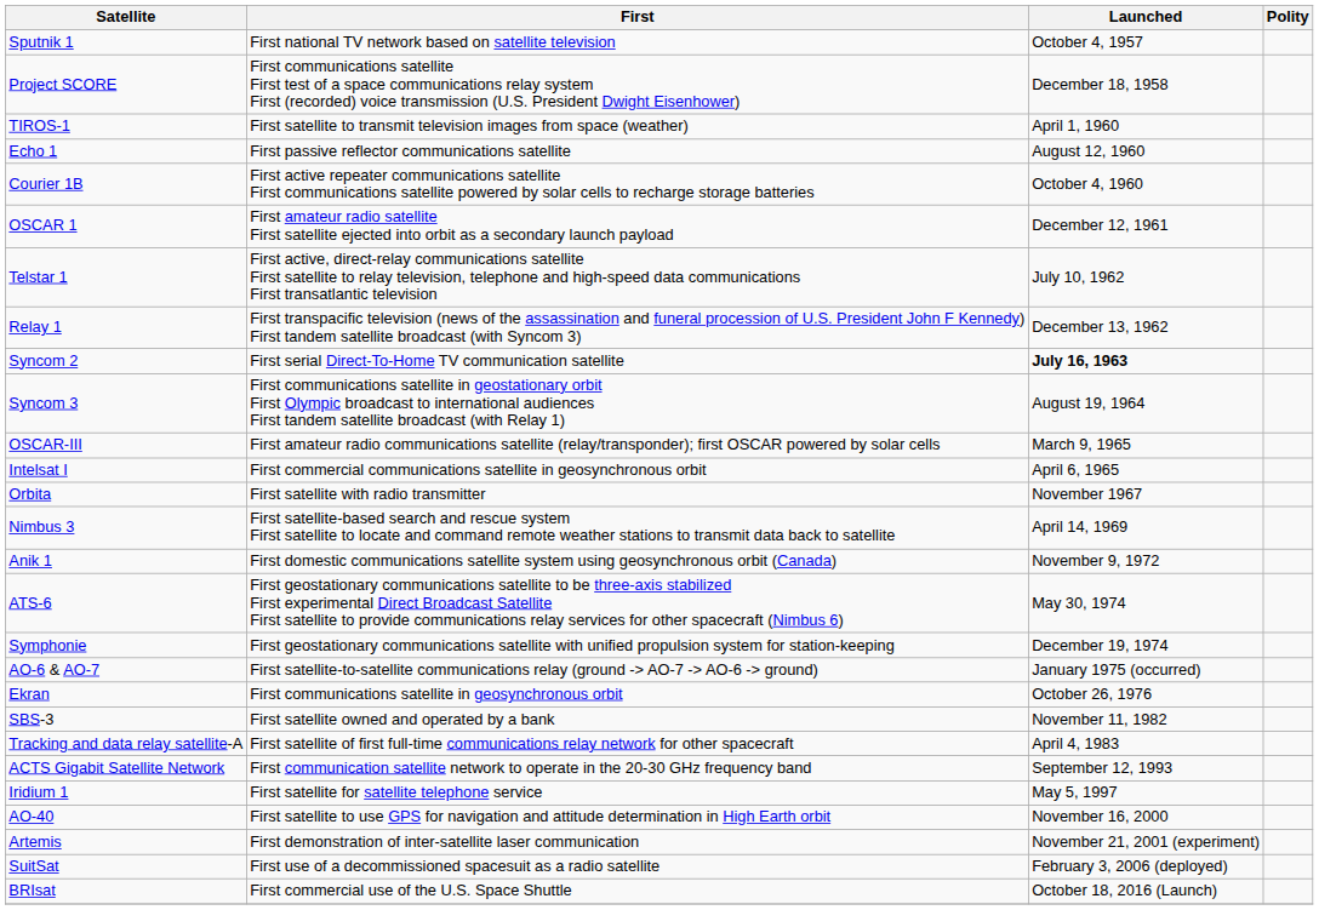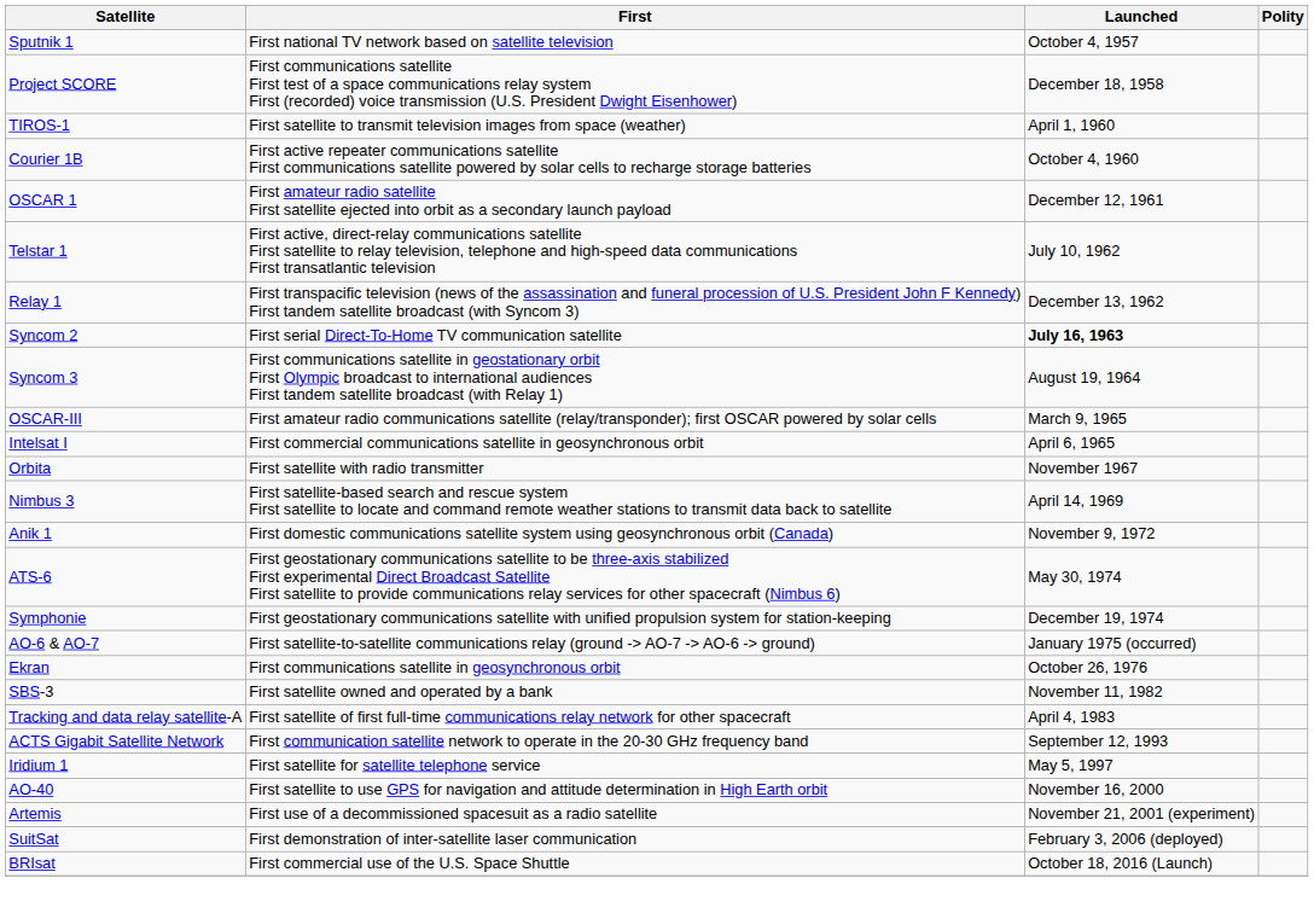 <table class="wikitable sticky-header">
 <tr>
 <th>Satellite</th>
 <th>First</th>
 <th>Launched</th>
 <th>Polity</th>
 </tr>
 <tr>
 <td><a href='#'>Sputnik 1</a></td>
 <td>First national TV network based on <a href='#'>satellite television</a></td>
 <td>October 4, 1957</td>
 <td></td>
 </tr>
 <tr>
 <td><a href='#'>Project SCORE</a></td>
 <td>First communications satellite<br>First test of a space communications relay system<br>First (recorded) voice transmission (U.S. President <a href='#'>Dwight Eisenhower</a>)</td>
 <td>December 18, 1958</td>
 <td></td>
 </tr>
 <tr>
 <td><a href='#'>TIROS-1</a></td>
 <td>First satellite to transmit television images from space (weather)</td>
 <td>April 1, 1960</td>
-<td></td>
-</tr>
-<tr>
-<td><a href='#'>Echo 1</a></td>
-<td>First passive reflector communications satellite</td>
-<td>August 12, 1960</td>
 <td></td>
 </tr>
 <tr>
 <td><a href='#'>Courier 1B</a></td>
 <td>First active repeater communications satellite<br>First communications satellite powered by solar cells to recharge storage batteries</td>
 <td>October 4, 1960</td>
 <td></td>
 </tr>
 <tr>
 <td><a href='#'>OSCAR 1</a></td>
 <td>First <a href='#'>amateur radio satellite</a><br>First satellite ejected into orbit as a secondary launch payload</td>
 <td>December 12, 1961</td>
 <td></td>
 </tr>
 <tr>
 <td><a href='#'>Telstar 1</a></td>
 <td>First active, direct-relay communications satellite<br>First satellite to relay television, telephone and high-speed data communications<br>First transatlantic television</td>
 <td>July 10, 1962</td>
 <td></td>
 </tr>
 <tr>
 <td><a href='#'>Relay 1</a></td>
 <td>First transpacific television (news of the <a href='#'>assassination</a> and <a href='#'>funeral procession of U.S. President John F Kennedy</a>)<br>First tandem satellite broadcast (with Syncom 3)</td>
 <td>December 13, 1962</td>
 <td></td>
 </tr>
 <tr>
 <td><a href='#'>Syncom 2</a></td>
 <td>First serial <a href='#'>Direct-To-Home</a> TV communication satellite</td>
 <td><strong>July 16, 1963</strong></td>
 <td></td>
 </tr>
 <tr>
 <td><a href='#'>Syncom 3</a></td>
 <td>First communications satellite in <a href='#'>geostationary orbit</a><br>First <a href='#'>Olympic</a> broadcast to international audiences<br>First tandem satellite broadcast (with Relay 1)</td>
 <td>August 19, 1964</td>
 <td></td>
 </tr>
 <tr>
 <td><a href='#'>OSCAR-III</a></td>
 <td>First amateur radio communications satellite (relay/transponder); first OSCAR powered by solar cells</td>
 <td>March 9, 1965</td>
 <td></td>
 </tr>
 <tr>
 <td><a href='#'>Intelsat I</a></td>
 <td>First commercial communications satellite in geosynchronous orbit</td>
 <td>April 6, 1965</td>
 <td></td>
 </tr>
 <tr>
 <td><a href='#'>Orbita</a></td>
 <td>First satellite with radio transmitter</td>
 <td>November 1967</td>
 <td></td>
 </tr>
 <tr>
 <td><a href='#'>Nimbus 3</a></td>
 <td>First satellite-based search and rescue system<br>First satellite to locate and command remote weather stations to transmit data back to satellite</td>
 <td>April 14, 1969</td>
 <td></td>
 </tr>
 <tr>
 <td><a href='#'>Anik 1</a></td>
 <td>First domestic communications satellite system using geosynchronous orbit (<a href='#'>Canada</a>)</td>
 <td>November 9, 1972</td>
 <td></td>
 </tr>
 <tr>
 <td><a href='#'>ATS-6</a></td>
 <td>First geostationary communications satellite to be <a href='#'>three-axis stabilized</a><br>First experimental <a href='#'>Direct Broadcast Satellite</a><br>First satellite to provide communications relay services for other spacecraft (<a href='#'>Nimbus 6</a>)</td>
 <td>May 30, 1974</td>
 <td></td>
 </tr>
 <tr>
 <td><a href='#'>Symphonie</a></td>
 <td>First geostationary communications satellite with unified propulsion system for station-keeping</td>
 <td>December 19, 1974</td>
 <td><br></td>
 </tr>
 <tr>
 <td><a href='#'>AO-6</a> & <a href='#'>AO-7</a></td>
 <td>First satellite-to-satellite communications relay  (ground -> AO-7 -> AO-6 -> ground)</td>
 <td>January 1975 (occurred)</td>
 <td></td>
 </tr>
 <tr>
 <td><a href='#'>Ekran</a></td>
 <td>First communications satellite in <a href='#'>geosynchronous orbit</a></td>
 <td>October 26, 1976</td>
 <td></td>
 </tr>
 <tr>
 <td><a href='#'> SBS</a>-3</td>
 <td>First satellite owned and operated by a bank</td>
 <td>November 11, 1982</td>
 <td></td>
 </tr>
 <tr>
 <td><a href='#'>Tracking and data relay satellite</a>-A</td>
 <td>First satellite of first full-time <a href='#'>communications relay network</a> for other spacecraft</td>
 <td>April 4, 1983</td>
 <td></td>
 </tr>
 <tr>
 <td><a href='#'>ACTS Gigabit Satellite Network</a></td>
 <td>First <a href='#'>communication satellite</a> network to operate in the 20-30 GHz frequency band</td>
 <td>September 12, 1993</td>
 <td></td>
 </tr>
 <tr>
 <td><a href='#'>Iridium 1</a></td>
 <td>First satellite for <a href='#'>satellite telephone</a> service</td>
 <td>May 5, 1997</td>
 <td></td>
 </tr>
 <tr>
 <td><a href='#'>AO-40</a></td>
 <td>First satellite to use <a href='#'>GPS</a> for navigation and attitude determination in <a href='#'>High Earth orbit</a></td>
 <td>November 16, 2000</td>
 <td><br></td>
 </tr>
 <tr>
 <td><a href='#'>Artemis</a></td>
-<td>First demonstration of inter-satellite laser communication</td>
+<td>First use of a decommissioned spacesuit as a radio satellite</td>
 <td>November 21, 2001 (experiment)</td>
 <td></td>
 </tr>
 <tr>
 <td><a href='#'>SuitSat</a></td>
-<td>First use of a decommissioned spacesuit as a radio satellite</td>
+<td>First demonstration of inter-satellite laser communication</td>
 <td>February 3, 2006 (deployed)</td>
 <td><br></td>
 </tr>
 <tr>
 <td><a href='#'>BRIsat</a></td>
 <td>First commercial use of the U.S. Space Shuttle</td>
 <td>October 18, 2016 (Launch)</td>
 <td></td>
 </tr>
 <tr>
 </tr>
 </table>
